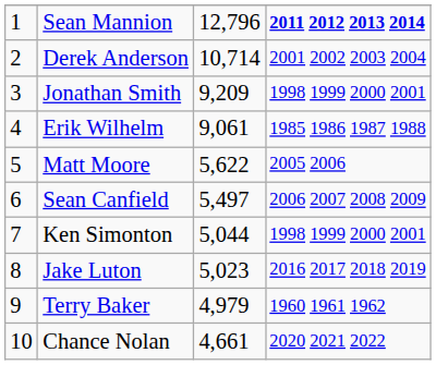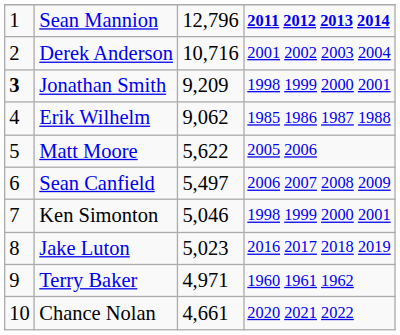 <table class="wikitable">
 <tr>
 </tr>
 <tr>
 <td>1</td>
 <td><a href='#'>Sean Mannion</a></td>
 <td><abbr>12,796</abbr></td>
 <td style="font-size:80%;"><strong><a href='#'>2011</a> <a href='#'>2012</a> <a href='#'>2013</a> <a href='#'>2014</a></strong></td>
 </tr>
 <tr>
 <td>2</td>
 <td><a href='#'>Derek Anderson</a></td>
-<td><abbr>10,714</abbr></td>
+<td><abbr>10,716</abbr></td>
 <td style="font-size:80%;"><a href='#'>2001</a> <a href='#'>2002</a> <a href='#'>2003</a> <a href='#'>2004</a></td>
 </tr>
 <tr>
-<td>3</td>
+<td><strong>3</strong></td>
 <td><a href='#'>Jonathan Smith</a></td>
 <td><abbr>9,209</abbr></td>
 <td style="font-size:80%;"><a href='#'>1998</a> <a href='#'>1999</a> <a href='#'>2000</a> <a href='#'>2001</a></td>
 </tr>
 <tr>
 <td>4</td>
 <td><a href='#'>Erik Wilhelm</a></td>
-<td><abbr>9,061</abbr></td>
+<td><abbr>9,062</abbr></td>
 <td style="font-size:80%;"><a href='#'>1985</a> <a href='#'>1986</a> <a href='#'>1987</a> <a href='#'>1988</a></td>
 </tr>
 <tr>
 <td>5</td>
 <td><a href='#'>Matt Moore</a></td>
 <td><abbr>5,622</abbr></td>
 <td style="font-size:80%;"><a href='#'>2005</a> <a href='#'>2006</a></td>
 </tr>
 <tr>
 <td>6</td>
 <td><a href='#'>Sean Canfield</a></td>
 <td><abbr>5,497</abbr></td>
 <td style="font-size:80%;"><a href='#'>2006</a> <a href='#'>2007</a> <a href='#'>2008</a> <a href='#'>2009</a></td>
 </tr>
 <tr>
 <td>7</td>
 <td>Ken Simonton</td>
-<td><abbr>5,044</abbr></td>
+<td><abbr>5,046</abbr></td>
 <td style="font-size:80%;"><a href='#'>1998</a> <a href='#'>1999</a> <a href='#'>2000</a> <a href='#'>2001</a></td>
 </tr>
 <tr>
 <td>8</td>
 <td><a href='#'>Jake Luton</a></td>
 <td><abbr>5,023</abbr></td>
 <td style="font-size:80%;"><a href='#'>2016</a> <a href='#'>2017</a> <a href='#'>2018</a> <a href='#'>2019</a></td>
 </tr>
 <tr>
 <td>9</td>
 <td><a href='#'>Terry Baker</a></td>
-<td><abbr>4,979</abbr></td>
+<td><abbr>4,971</abbr></td>
 <td style="font-size:80%;"><a href='#'>1960</a> <a href='#'>1961</a> <a href='#'>1962</a></td>
 </tr>
 <tr>
 <td>10</td>
 <td>Chance Nolan</td>
 <td><abbr>4,661</abbr></td>
 <td style="font-size:80%;"><a href='#'>2020</a> <a href='#'>2021</a> <a href='#'>2022</a></td>
 </tr>
 </table>
